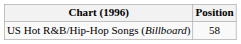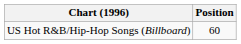 <table class="wikitable">
 <tr>
 <th>Chart (1996)</th>
 <th>Position</th>
 </tr>
 <tr>
 <td>US Hot R&B/Hip-Hop Songs (<em>Billboard</em>)</td>
-<td align="center">58</td>
+<td align="center">60</td>
 </tr>
 </table>
